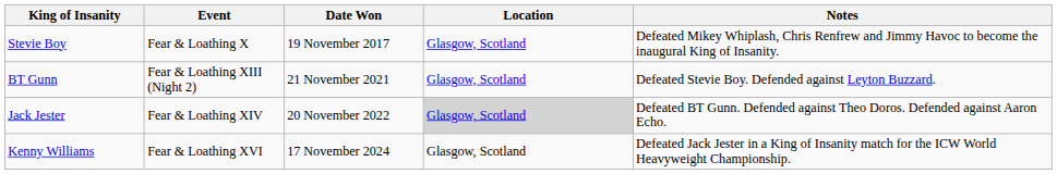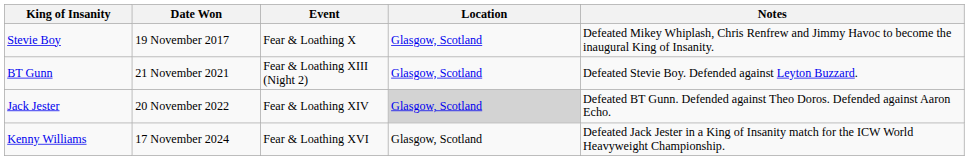 <table class="wikitable plainrowheaders" style="width:100%; margin-right: 0;">
 <tr>
 <th width=10%>King of Insanity</th>
+<th width=10%>Date Won</th>
 <th width=10%>Event</th>
-<th width=10%>Date Won</th>
 <th width=15%>Location</th>
 <th width=30%>Notes</th>
 </tr>
 <tr>
 <td><a href='#'>Stevie Boy</a></td>
+<td>19 November 2017</td>
 <td>Fear & Loathing X</td>
-<td>19 November 2017</td>
 <td><a href='#'>Glasgow, Scotland</a></td>
 <td><span>Defeated Mikey Whiplash, Chris Renfrew and Jimmy Havoc to become the inaugural King of Insanity.</span></td>
 </tr>
 <tr>
 <td><a href='#'>BT Gunn</a></td>
+<td>21 November 2021</td>
 <td>Fear & Loathing XIII (Night 2)</td>
-<td>21 November 2021</td>
 <td><a href='#'>Glasgow, Scotland</a></td>
 <td><span>Defeated Stevie Boy. Defended against <a href='#'>Leyton Buzzard</a>.</span></td>
 </tr>
 <tr>
 <td><a href='#'>Jack Jester</a></td>
+<td>20 November 2022</td>
 <td>Fear & Loathing XIV</td>
-<td>20 November 2022</td>
 <td style="background: lightgrey;"><a href='#'>Glasgow, Scotland</a></td>
 <td><span>Defeated BT Gunn. Defended against Theo Doros. Defended against Aaron Echo.</span></td>
 </tr>
 <tr>
 <td><a href='#'>Kenny Williams</a></td>
+<td>17 November 2024</td>
 <td>Fear & Loathing XVI</td>
-<td>17 November 2024</td>
 <td>Glasgow, Scotland</td>
 <td>Defeated Jack Jester in a King of Insanity match for the ICW World Heavyweight Championship.</td>
 </tr>
 </table>
